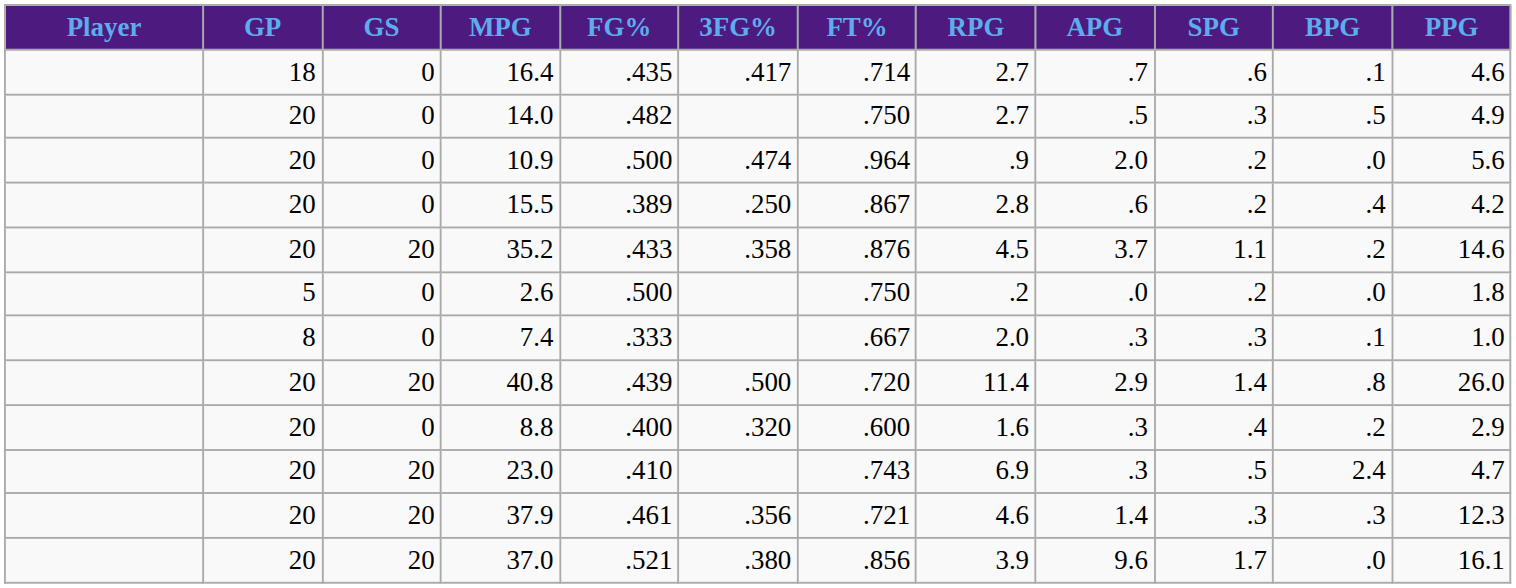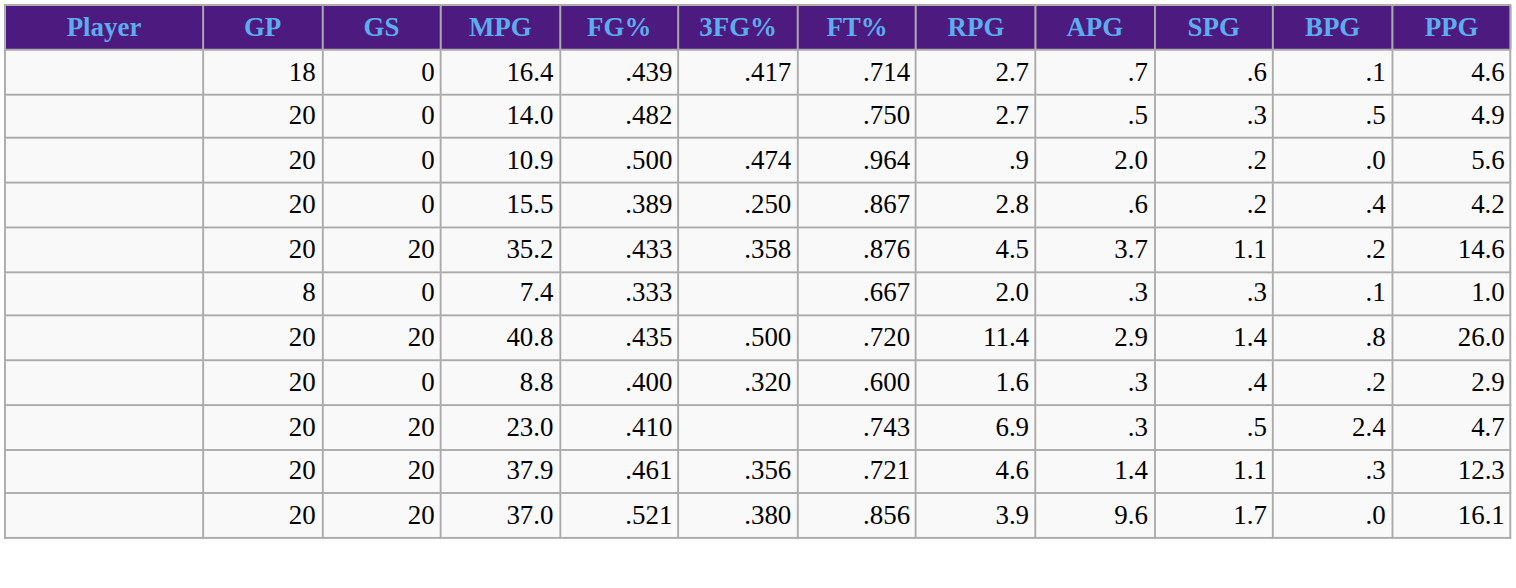 <table class="wikitable sortable" style="text-align:right; font-size:90%;">
 <tr>
 <th style="background:#4D1A7F; color:#5DADEC" width="10%">Player</th>
 <th style="background:#4D1A7F; color:#5DADEC" width="6%">GP</th>
 <th style="background:#4D1A7F; color:#5DADEC" width="6%">GS</th>
 <th style="background:#4D1A7F; color:#5DADEC" width="6%">MPG</th>
 <th style="background:#4D1A7F; color:#5DADEC" width="6%">FG%</th>
 <th style="background:#4D1A7F; color:#5DADEC" width="6%">3FG%</th>
 <th style="background:#4D1A7F; color:#5DADEC" width="6%">FT%</th>
 <th style="background:#4D1A7F; color:#5DADEC" width="6%">RPG</th>
 <th style="background:#4D1A7F; color:#5DADEC" width="6%">APG</th>
 <th style="background:#4D1A7F; color:#5DADEC" width="6%">SPG</th>
 <th style="background:#4D1A7F; color:#5DADEC" width="6%">BPG</th>
 <th style="background:#4D1A7F; color:#5DADEC" width="6%">PPG</th>
 </tr>
 <tr>
 <td style="text-align:left;"></td>
 <td>18</td>
 <td>0</td>
 <td>16.4</td>
-<td>.435</td>
+<td>.439</td>
 <td>.417</td>
 <td>.714</td>
 <td>2.7</td>
 <td>.7</td>
 <td>.6</td>
 <td>.1</td>
 <td>4.6</td>
 </tr>
 <tr>
 <td style="text-align:left;"></td>
 <td>20</td>
 <td>0</td>
 <td>14.0</td>
 <td>.482</td>
 <td></td>
 <td>.750</td>
 <td>2.7</td>
 <td>.5</td>
 <td>.3</td>
 <td>.5</td>
 <td>4.9</td>
 </tr>
 <tr>
 <td style="text-align:left;"></td>
 <td>20</td>
 <td>0</td>
 <td>10.9</td>
 <td>.500</td>
 <td>.474</td>
 <td>.964</td>
 <td>.9</td>
 <td>2.0</td>
 <td>.2</td>
 <td>.0</td>
 <td>5.6</td>
 </tr>
 <tr>
 <td style="text-align:left;"></td>
 <td>20</td>
 <td>0</td>
 <td>15.5</td>
 <td>.389</td>
 <td>.250</td>
 <td>.867</td>
 <td>2.8</td>
 <td>.6</td>
 <td>.2</td>
 <td>.4</td>
 <td>4.2</td>
 </tr>
 <tr>
 <td style="text-align:left;"></td>
 <td>20</td>
 <td>20</td>
 <td>35.2</td>
 <td>.433</td>
 <td>.358</td>
 <td>.876</td>
 <td>4.5</td>
 <td>3.7</td>
 <td>1.1</td>
 <td>.2</td>
 <td>14.6</td>
 </tr>
 <tr>
 <td style="text-align:left;"></td>
-<td>5</td>
-<td>0</td>
-<td>2.6</td>
-<td>.500</td>
-<td></td>
-<td>.750</td>
-<td>.2</td>
-<td>.0</td>
-<td>.2</td>
-<td>.0</td>
-<td>1.8</td>
-</tr>
-<tr>
-<td style="text-align:left;"></td>
 <td>8</td>
 <td>0</td>
 <td>7.4</td>
 <td>.333</td>
 <td></td>
 <td>.667</td>
 <td>2.0</td>
 <td>.3</td>
 <td>.3</td>
 <td>.1</td>
 <td>1.0</td>
 </tr>
 <tr>
 <td style="text-align:left;"></td>
 <td>20</td>
 <td>20</td>
 <td>40.8</td>
-<td>.439</td>
+<td>.435</td>
 <td>.500</td>
 <td>.720</td>
 <td>11.4</td>
 <td>2.9</td>
 <td>1.4</td>
 <td>.8</td>
 <td>26.0</td>
 </tr>
 <tr>
 <td style="text-align:left;"></td>
 <td>20</td>
 <td>0</td>
 <td>8.8</td>
 <td>.400</td>
 <td>.320</td>
 <td>.600</td>
 <td>1.6</td>
 <td>.3</td>
 <td>.4</td>
 <td>.2</td>
 <td>2.9</td>
 </tr>
 <tr>
 <td style="text-align:left;"></td>
 <td>20</td>
 <td>20</td>
 <td>23.0</td>
 <td>.410</td>
 <td></td>
 <td>.743</td>
 <td>6.9</td>
 <td>.3</td>
 <td>.5</td>
 <td>2.4</td>
 <td>4.7</td>
 </tr>
 <tr>
 <td style="text-align:left;"></td>
 <td>20</td>
 <td>20</td>
 <td>37.9</td>
 <td>.461</td>
 <td>.356</td>
 <td>.721</td>
 <td>4.6</td>
 <td>1.4</td>
-<td>.3</td>
+<td>1.1</td>
 <td>.3</td>
 <td>12.3</td>
 </tr>
 <tr>
 <td style="text-align:left;"></td>
 <td>20</td>
 <td>20</td>
 <td>37.0</td>
 <td>.521</td>
 <td>.380</td>
 <td>.856</td>
 <td>3.9</td>
 <td>9.6</td>
 <td>1.7</td>
 <td>.0</td>
 <td>16.1</td>
 </tr>
 </table>
